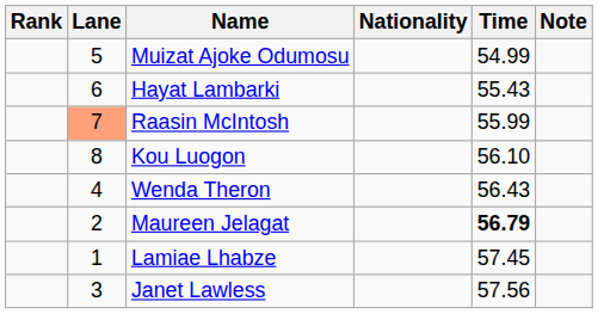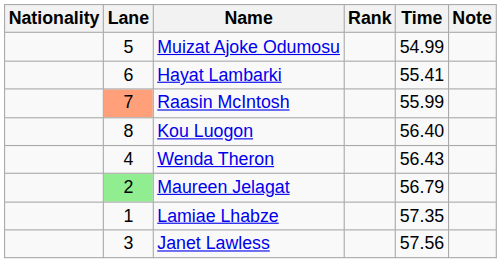 <table class="wikitable sortable" style="text-align:center">
 <tr>
-<th>Rank</th>
+<th>Nationality</th>
 <th>Lane</th>
 <th>Name</th>
-<th>Nationality</th>
+<th>Rank</th>
 <th>Time</th>
 <th>Note</th>
 </tr>
 <tr>
-<td></td>
+<td align=left></td>
 <td>5</td>
 <td align="left"><a href='#'>Muizat Ajoke Odumosu</a></td>
-<td align=left></td>
+<td></td>
 <td>54.99</td>
 <td></td>
 </tr>
 <tr>
-<td></td>
+<td align=left></td>
 <td>6</td>
 <td align="left"><a href='#'>Hayat Lambarki</a></td>
-<td align=left></td>
-<td>55.43</td>
+<td></td>
+<td>55.41</td>
 <td></td>
 </tr>
 <tr>
-<td></td>
+<td align=left></td>
 <td style="background: lightsalmon;">7</td>
 <td align="left"><a href='#'>Raasin McIntosh</a></td>
-<td align=left></td>
+<td></td>
 <td>55.99</td>
 <td></td>
 </tr>
 <tr>
-<td></td>
+<td align=left></td>
 <td>8</td>
 <td align="left"><a href='#'>Kou Luogon</a></td>
-<td align=left></td>
-<td>56.10</td>
+<td></td>
+<td>56.40</td>
 <td></td>
 </tr>
 <tr>
-<td></td>
+<td align=left></td>
 <td>4</td>
 <td align="left"><a href='#'>Wenda Theron</a></td>
-<td align=left></td>
+<td></td>
 <td>56.43</td>
 <td></td>
 </tr>
 <tr>
+<td align=left></td>
+<td style="background: lightgreen;">2</td>
+<td align="left"><a href='#'>Maureen Jelagat</a></td>
 <td></td>
-<td>2</td>
-<td align="left"><a href='#'>Maureen Jelagat</a></td>
-<td align=left></td>
-<td><strong>56.79</strong></td>
+<td>56.79</td>
 <td></td>
 </tr>
 <tr>
-<td></td>
+<td align=left></td>
 <td>1</td>
 <td align="left"><a href='#'>Lamiae Lhabze</a></td>
-<td align=left></td>
-<td>57.45</td>
+<td></td>
+<td>57.35</td>
 <td></td>
 </tr>
 <tr>
-<td></td>
+<td align=left></td>
 <td>3</td>
 <td align="left"><a href='#'>Janet Lawless</a></td>
-<td align=left></td>
+<td></td>
 <td>57.56</td>
 <td></td>
 </tr>
 </table>
